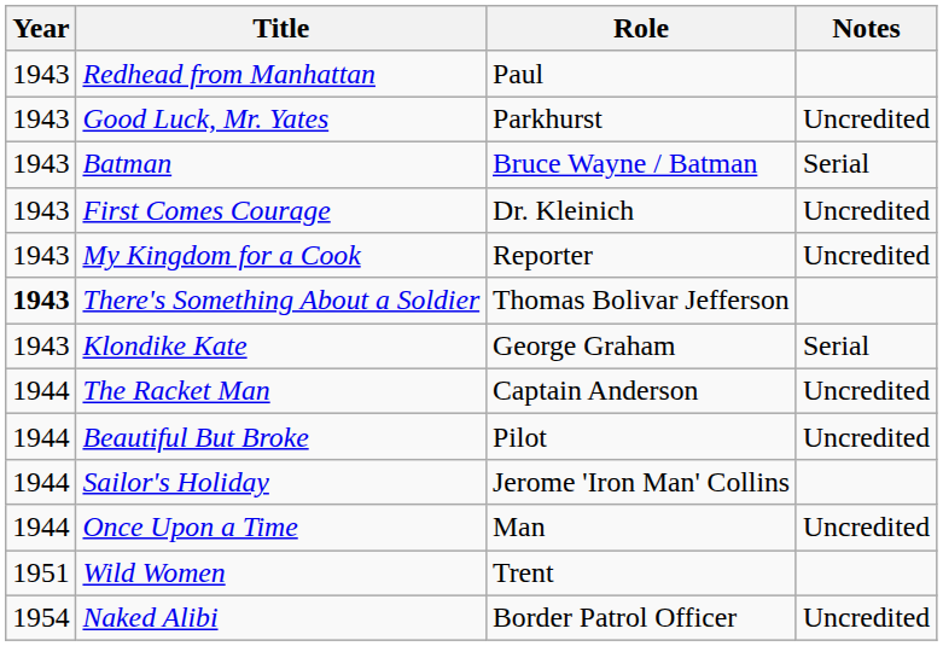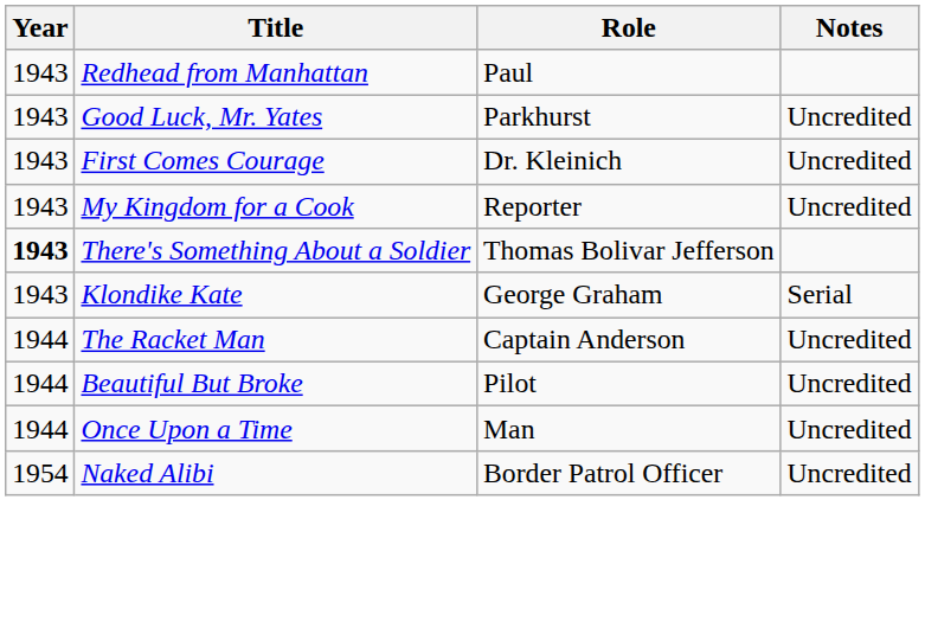 <table class="wikitable">
 <tr>
 <th>Year</th>
 <th>Title</th>
 <th>Role</th>
 <th>Notes</th>
 </tr>
 <tr>
 <td>1943</td>
 <td><em><a href='#'>Redhead from Manhattan</a></em></td>
 <td>Paul</td>
 <td></td>
 </tr>
 <tr>
 <td>1943</td>
 <td><em><a href='#'>Good Luck, Mr. Yates</a></em></td>
 <td>Parkhurst</td>
 <td>Uncredited</td>
-</tr>
-<tr>
-<td>1943</td>
-<td><em><a href='#'>Batman</a></em></td>
-<td><a href='#'>Bruce Wayne / Batman</a></td>
-<td>Serial</td>
 </tr>
 <tr>
 <td>1943</td>
 <td><em><a href='#'>First Comes Courage</a></em></td>
 <td>Dr. Kleinich</td>
 <td>Uncredited</td>
 </tr>
 <tr>
 <td>1943</td>
 <td><em><a href='#'>My Kingdom for a Cook</a></em></td>
 <td>Reporter</td>
 <td>Uncredited</td>
 </tr>
 <tr>
 <td><strong>1943</strong></td>
 <td><em><a href='#'>There's Something About a Soldier</a></em></td>
 <td>Thomas Bolivar Jefferson</td>
 <td></td>
 </tr>
 <tr>
 <td>1943</td>
 <td><em><a href='#'>Klondike Kate</a></em></td>
 <td>George Graham</td>
 <td>Serial</td>
 </tr>
 <tr>
 <td>1944</td>
 <td><em><a href='#'>The Racket Man</a></em></td>
 <td>Captain Anderson</td>
 <td>Uncredited</td>
 </tr>
 <tr>
 <td>1944</td>
 <td><em><a href='#'>Beautiful But Broke</a></em></td>
 <td>Pilot</td>
 <td>Uncredited</td>
 </tr>
 <tr>
 <td>1944</td>
-<td><em><a href='#'>Sailor's Holiday</a></em></td>
-<td>Jerome 'Iron Man' Collins</td>
-<td></td>
-</tr>
-<tr>
-<td>1944</td>
 <td><em><a href='#'>Once Upon a Time</a></em></td>
 <td>Man</td>
 <td>Uncredited</td>
-</tr>
-<tr>
-<td>1951</td>
-<td><em><a href='#'>Wild Women</a></em></td>
-<td>Trent</td>
-<td></td>
 </tr>
 <tr>
 <td>1954</td>
 <td><em><a href='#'>Naked Alibi</a></em></td>
 <td>Border Patrol Officer</td>
 <td>Uncredited</td>
 </tr>
 </table>
